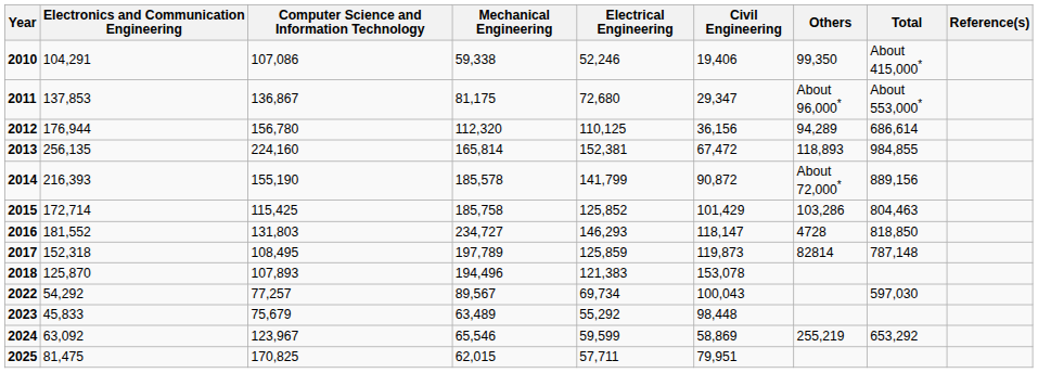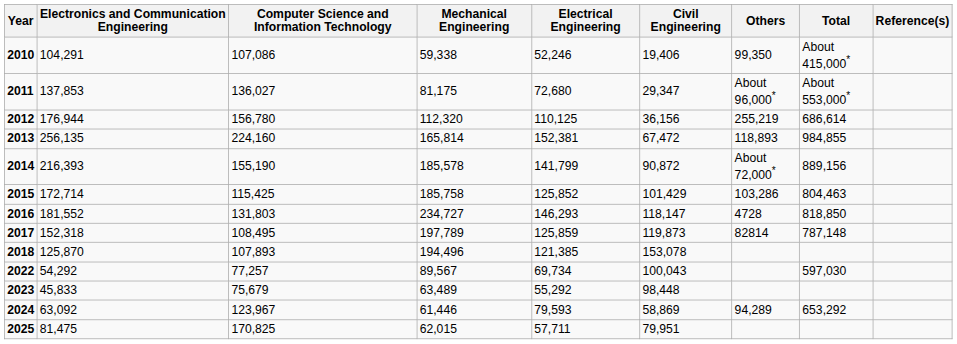 <table class="wikitable collapsible sortable">
 <tr>
 <th>Year</th>
 <th>Electronics and Communication Engineering</th>
 <th>Computer Science and Information Technology</th>
 <th>Mechanical Engineering</th>
 <th>Electrical Engineering</th>
 <th>Civil Engineering</th>
 <th>Others</th>
 <th>Total</th>
 <th>Reference(s)</th>
 </tr>
 <tr>
 <td><strong>2010</strong></td>
 <td>104,291</td>
 <td>107,086</td>
 <td>59,338</td>
 <td>52,246</td>
 <td>19,406</td>
 <td>99,350</td>
 <td>About 415,000<sup>*</sup></td>
 <td></td>
 </tr>
 <tr>
 <td><strong>2011</strong></td>
 <td>137,853</td>
-<td>136,867</td>
+<td>136,027</td>
 <td>81,175</td>
 <td>72,680</td>
 <td>29,347</td>
 <td>About 96,000<sup>*</sup></td>
 <td>About 553,000<sup>*</sup></td>
 <td></td>
 </tr>
 <tr>
 <td><strong>2012</strong></td>
 <td>176,944</td>
 <td>156,780</td>
 <td>112,320</td>
 <td>110,125</td>
 <td>36,156</td>
-<td>94,289</td>
+<td>255,219</td>
 <td>686,614</td>
 <td></td>
 </tr>
 <tr>
 <td><strong>2013</strong></td>
 <td>256,135</td>
 <td>224,160</td>
 <td>165,814</td>
 <td>152,381</td>
 <td>67,472</td>
 <td>118,893</td>
 <td>984,855</td>
 <td></td>
 </tr>
 <tr>
 <td><strong>2014</strong></td>
 <td>216,393</td>
 <td>155,190</td>
 <td>185,578</td>
 <td>141,799</td>
 <td>90,872</td>
 <td>About 72,000<sup>*</sup></td>
 <td>889,156</td>
 <td></td>
 </tr>
 <tr>
 <td><strong>2015</strong></td>
 <td>172,714</td>
 <td>115,425</td>
 <td>185,758</td>
 <td>125,852</td>
 <td>101,429</td>
 <td>103,286</td>
 <td>804,463</td>
 <td></td>
 </tr>
 <tr>
 <td><strong>2016</strong></td>
 <td>181,552</td>
 <td>131,803</td>
 <td>234,727</td>
 <td>146,293</td>
 <td>118,147</td>
 <td>4728</td>
 <td>818,850</td>
 <td></td>
 </tr>
 <tr>
 <td><strong>2017</strong></td>
 <td>152,318</td>
 <td>108,495</td>
 <td>197,789</td>
 <td>125,859</td>
 <td>119,873</td>
 <td>82814</td>
 <td>787,148</td>
 <td></td>
 </tr>
 <tr>
 <td><strong>2018</strong></td>
 <td>125,870</td>
 <td>107,893</td>
 <td>194,496</td>
-<td>121,383</td>
+<td>121,385</td>
 <td>153,078</td>
 <td></td>
 <td></td>
 <td></td>
 </tr>
 <tr>
 <td><strong>2022</strong></td>
 <td>54,292</td>
 <td>77,257</td>
 <td>89,567</td>
 <td>69,734</td>
 <td>100,043</td>
 <td></td>
 <td>597,030</td>
 <td></td>
 </tr>
 <tr>
 <td><strong>2023</strong></td>
 <td>45,833</td>
 <td>75,679</td>
 <td>63,489</td>
 <td>55,292</td>
 <td>98,448</td>
 <td></td>
 <td></td>
 <td></td>
 </tr>
 <tr>
 <td><strong>2024</strong></td>
 <td>63,092</td>
 <td>123,967</td>
-<td>65,546</td>
-<td>59,599</td>
+<td>61,446</td>
+<td>79,593</td>
 <td>58,869</td>
-<td>255,219</td>
+<td>94,289</td>
 <td>653,292</td>
 <td></td>
 </tr>
 <tr>
 <td><strong>2025</strong></td>
 <td>81,475</td>
 <td>170,825</td>
 <td>62,015</td>
 <td>57,711</td>
 <td>79,951</td>
 <td></td>
 <td></td>
 <td></td>
 </tr>
 </table>
